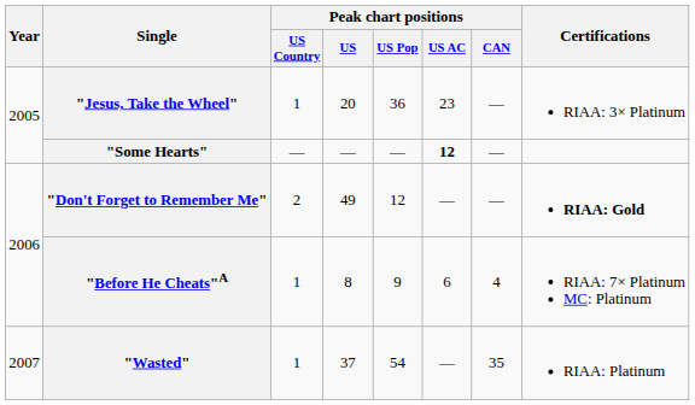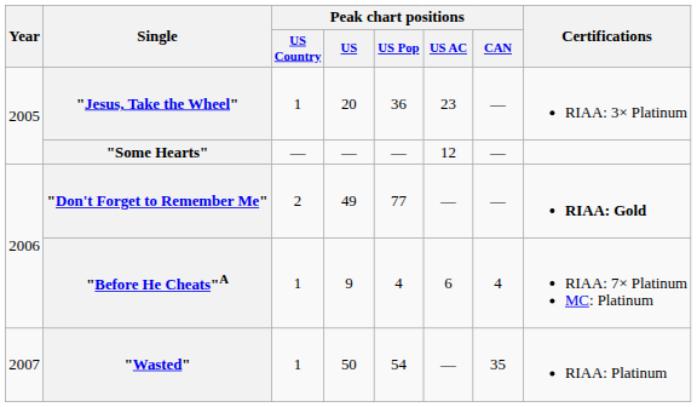 <table class="wikitable plainrowheaders">
 <tr>
 <th rowspan=2>Year</th>
 <th rowspan=2>Single</th>
 <th colspan=5>Peak chart positions</th>
 <th rowspan=2>Certifications</th>
 </tr>
 <tr style="font-size:smaller;">
 <th width="42"><a href='#'>US Country</a></th>
 <th width="45"><a href='#'>US</a></th>
 <th width="45"><a href='#'>US Pop</a></th>
 <th width="45"><a href='#'>US AC</a></th>
 <th width="45"><a href='#'>CAN</a></th>
 </tr>
 <tr>
 <td rowspan=2>2005</td>
 <th scope="row">"<a href='#'>Jesus, Take the Wheel</a>"</th>
 <td style="text-align:center;">1</td>
 <td style="text-align:center;">20</td>
 <td style="text-align:center;">36</td>
 <td style="text-align:center;">23</td>
 <td style="text-align:center;">—</td>
 <td><br><ul><li>RIAA: 3× Platinum</li></ul></td>
 </tr>
 <tr>
 <th scope="row">"Some Hearts"</th>
 <td style="text-align:center;">—</td>
 <td style="text-align:center;">—</td>
 <td style="text-align:center;">—</td>
-<td style="text-align:center;"><strong>12</strong></td>
+<td style="text-align:center;">12</td>
 <td style="text-align:center;">—</td>
 <td></td>
 </tr>
 <tr>
 <td rowspan=2>2006</td>
 <th scope="row">"<a href='#'>Don't Forget to Remember Me</a>"</th>
 <td style="text-align:center;">2</td>
 <td style="text-align:center;">49</td>
-<td style="text-align:center;">12</td>
+<td style="text-align:center;">77</td>
 <td style="text-align:center;">—</td>
 <td style="text-align:center;">—</td>
 <td><strong><br><ul><li>RIAA: Gold</li></ul></strong></td>
 </tr>
 <tr>
 <th scope="row">"<a href='#'>Before He Cheats</a>"<sup>A</sup></th>
 <td style="text-align:center;">1</td>
-<td style="text-align:center;">8</td>
 <td style="text-align:center;">9</td>
+<td style="text-align:center;">4</td>
 <td style="text-align:center;">6</td>
 <td style="text-align:center;">4</td>
 <td><br><ul><li>RIAA: 7× Platinum</li><li><a href='#'>MC</a>: Platinum</li></ul></td>
 </tr>
 <tr>
 <td>2007</td>
 <th scope="row">"<a href='#'>Wasted</a>"</th>
 <td style="text-align:center;">1</td>
-<td style="text-align:center;">37</td>
+<td style="text-align:center;">50</td>
 <td style="text-align:center;">54</td>
 <td style="text-align:center;">—</td>
 <td style="text-align:center;">35</td>
 <td><br><ul><li>RIAA: Platinum</li></ul></td>
 </tr>
 </table>
